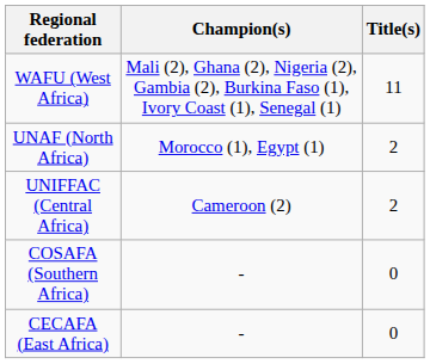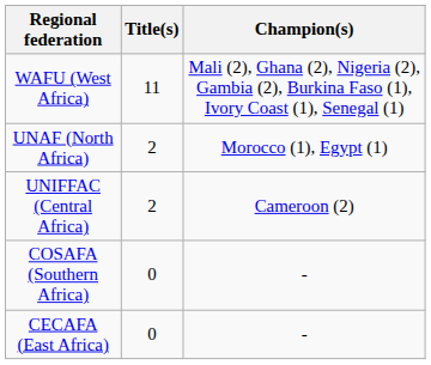 <table class="wikitable" style="text-align:center; font-size:99%;" width="60%">
 <tr>
 <th>Regional federation</th>
+<th>Title(s)</th>
 <th>Champion(s)</th>
-<th>Title(s)</th>
 </tr>
 <tr>
 <td><a href='#'>WAFU (West Africa)</a></td>
+<td>11</td>
 <td><a href='#'>Mali</a> (2), <a href='#'>Ghana</a> (2), <a href='#'>Nigeria</a> (2), <a href='#'>Gambia</a> (2), <a href='#'>Burkina Faso</a> (1), <a href='#'>Ivory Coast</a> (1), <a href='#'>Senegal</a> (1)</td>
-<td>11</td>
 </tr>
 <tr>
 <td><a href='#'>UNAF (North Africa)</a></td>
+<td>2</td>
 <td><a href='#'>Morocco</a> (1), <a href='#'>Egypt</a> (1)</td>
-<td>2</td>
 </tr>
 <tr>
 <td><a href='#'>UNIFFAC (Central Africa)</a></td>
+<td>2</td>
 <td><a href='#'>Cameroon</a> (2)</td>
-<td>2</td>
 </tr>
 <tr>
 <td><a href='#'>COSAFA (Southern Africa)</a></td>
+<td>0</td>
 <td>-</td>
-<td>0</td>
 </tr>
 <tr>
 <td><a href='#'>CECAFA (East Africa)</a></td>
+<td>0</td>
 <td>-</td>
-<td>0</td>
 </tr>
 </table>
